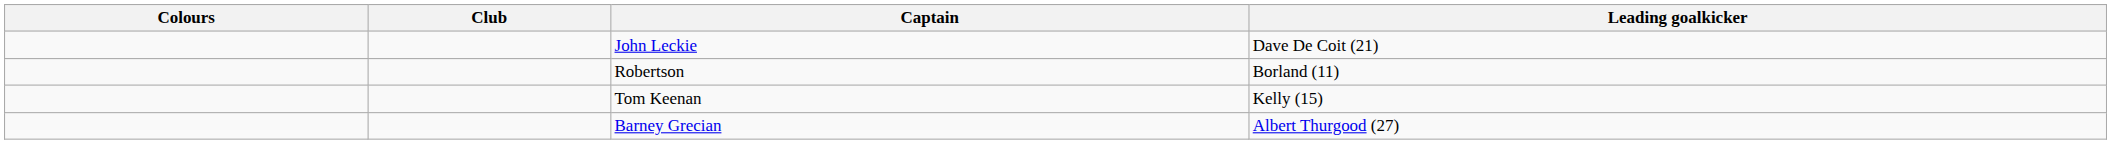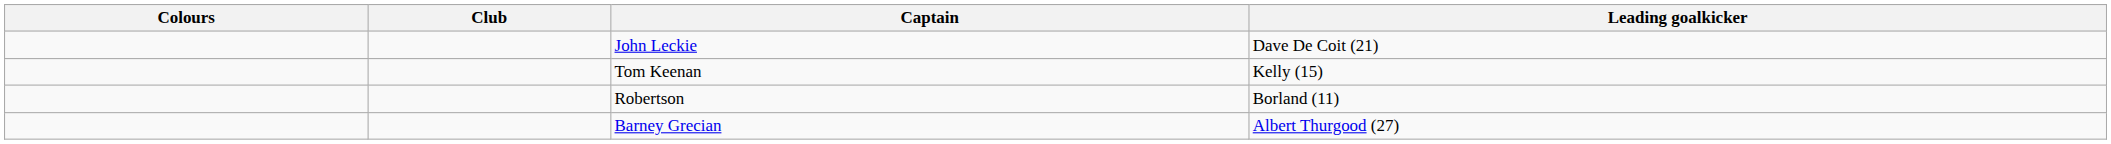 <table class="wikitable" width="100%">
 <tr>
 <th>Colours</th>
 <th>Club</th>
 <th>Captain</th>
 <th>Leading goalkicker</th>
 </tr>
 <tr>
 <td style="text-align:center;"></td>
 <td></td>
 <td><a href='#'>John Leckie</a></td>
 <td>Dave De Coit (21)</td>
 </tr>
 <tr>
 <td style="text-align:center;"></td>
 <td></td>
-<td>Robertson</td>
-<td>Borland (11)</td>
+<td>Tom Keenan</td>
+<td>Kelly (15)</td>
 </tr>
 <tr>
 <td style="text-align:center;"></td>
 <td></td>
-<td>Tom Keenan</td>
-<td>Kelly (15)</td>
+<td>Robertson</td>
+<td>Borland (11)</td>
 </tr>
 <tr>
 <td style="text-align:center;"></td>
 <td></td>
 <td><a href='#'>Barney Grecian</a></td>
 <td><a href='#'>Albert Thurgood</a> (27)</td>
 </tr>
 </table>
